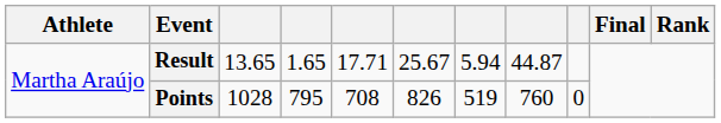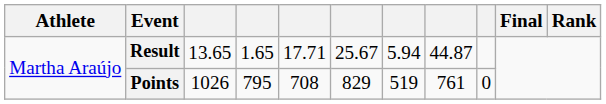 <table class=wikitable style=font-size:90%>
 <tr>
 <th>Athlete</th>
 <th>Event</th>
 <th></th>
 <th></th>
 <th></th>
 <th></th>
 <th></th>
 <th></th>
 <th></th>
 <th>Final</th>
 <th>Rank</th>
 </tr>
 <tr align=center>
 <td rowspan=2 align=left><a href='#'>Martha Araújo</a></td>
 <th style=font-size:95%>Result</th>
 <td>13.65</td>
 <td>1.65</td>
 <td>17.71</td>
 <td>25.67</td>
 <td>5.94</td>
 <td>44.87</td>
 <td><strong></strong></td>
 <td colspan=2 rowspan=2><strong></strong></td>
 </tr>
 <tr align=center>
 <th style=font-size:95%>Points</th>
-<td>1028</td>
+<td>1026</td>
 <td>795</td>
 <td>708</td>
-<td>826</td>
+<td>829</td>
 <td>519</td>
-<td>760</td>
+<td>761</td>
 <td>0</td>
 </tr>
 </table>
